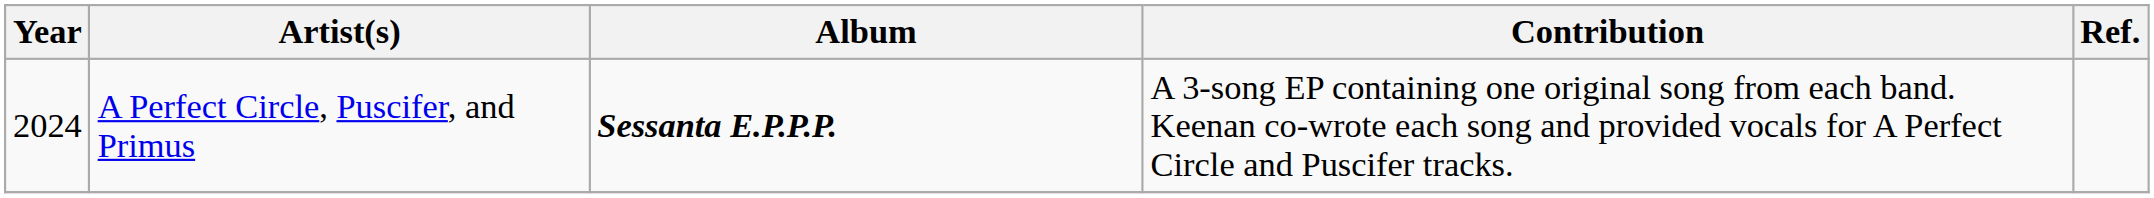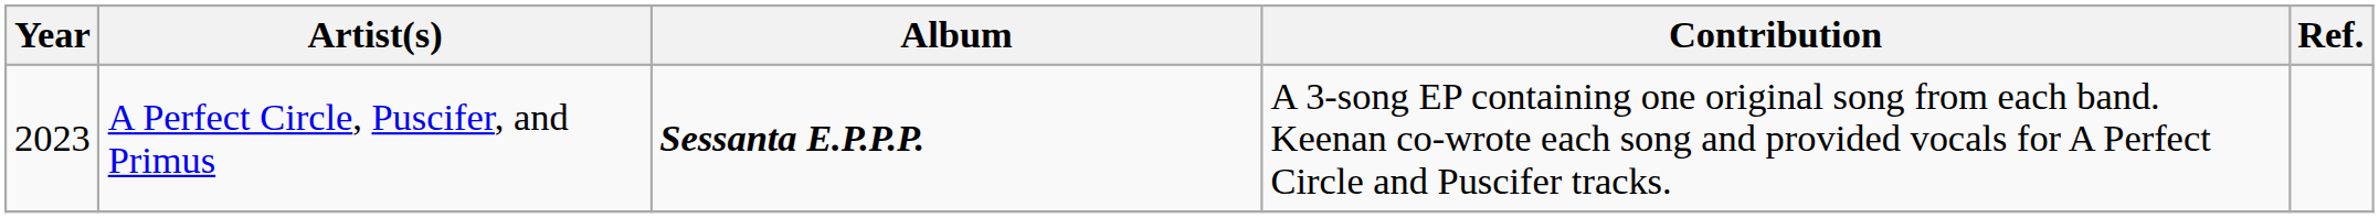 <table class="wikitable">
 <tr>
 <th>Year</th>
 <th width="225">Artist(s)</th>
 <th width="250">Album</th>
 <th width="425">Contribution</th>
 <th>Ref.</th>
 </tr>
 <tr>
-<td>2024</td>
+<td>2023</td>
 <td><a href='#'>A Perfect Circle</a>, <a href='#'>Puscifer</a>, and <a href='#'>Primus</a></td>
 <td><strong><em>Sessanta E.P.P.P.</em></strong></td>
 <td>A 3-song EP containing one original song from each band. Keenan co-wrote each song and provided vocals for A Perfect Circle and Puscifer tracks.</td>
 <td></td>
 </tr>
 <tr>
 </tr>
 </table>
